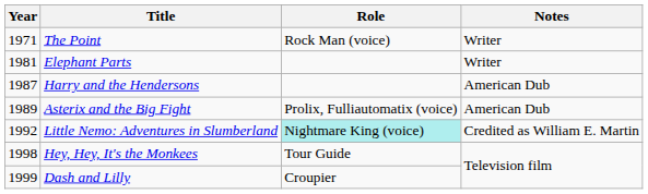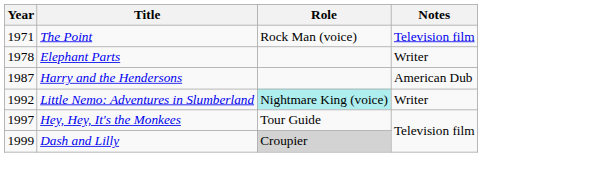 <table class="wikitable sortable plainrowheaders" style="white-space:nowrap">
 <tr>
 <th>Year</th>
 <th>Title</th>
 <th>Role</th>
 <th>Notes</th>
 </tr>
 <tr>
 <td>1971</td>
 <td><em><a href='#'>The Point</a></em></td>
 <td>Rock Man (voice)</td>
-<td>Writer</td>
+<td><a href='#'>Television film</a></td>
 </tr>
 <tr>
-<td>1981</td>
+<td>1978</td>
 <td><em><a href='#'>Elephant Parts</a></em></td>
 <td></td>
 <td>Writer</td>
 </tr>
 <tr>
 <td>1987</td>
 <td><em><a href='#'>Harry and the Hendersons</a></em></td>
 <td></td>
 <td>American Dub</td>
 </tr>
 <tr>
-<td>1989</td>
-<td><em><a href='#'>Asterix and the Big Fight</a></em></td>
-<td>Prolix, Fulliautomatix (voice)</td>
-<td>American Dub</td>
-</tr>
-<tr>
 <td>1992</td>
 <td><em><a href='#'>Little Nemo: Adventures in Slumberland</a></em></td>
 <td style="background: paleturquoise;">Nightmare King (voice)</td>
-<td>Credited as William E. Martin</td>
+<td>Writer</td>
 </tr>
 <tr>
-<td>1998</td>
+<td>1997</td>
 <td><em><a href='#'>Hey, Hey, It's the Monkees</a></em></td>
 <td>Tour Guide</td>
 <td rowspan="2">Television film</td>
 </tr>
 <tr>
 <td>1999</td>
 <td><em><a href='#'>Dash and Lilly</a></em></td>
-<td>Croupier</td>
+<td style="background: lightgrey;">Croupier</td>
 </tr>
 </table>
